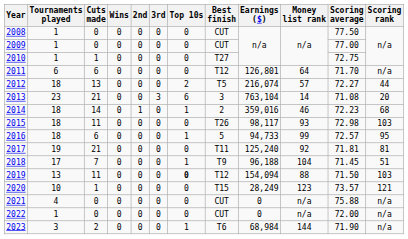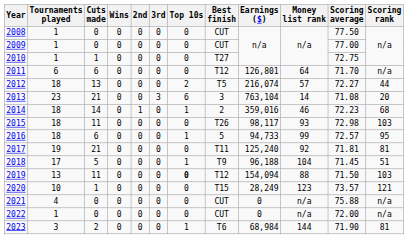 <table class="wikitable" style="text-align:center; font-size: 95%;">
 <tr>
 <th>Year</th>
 <th>Tournaments <br>played</th>
 <th>Cuts <br>made</th>
 <th>Wins</th>
 <th>2nd</th>
 <th>3rd</th>
 <th>Top 10s</th>
 <th>Best <br>finish</th>
 <th>Earnings<br>(<a href='#'>$</a>)</th>
 <th>Money <br>list rank</th>
 <th>Scoring <br>average</th>
 <th>Scoring<br>rank</th>
 </tr>
 <tr>
 <td><a href='#'>2008</a></td>
 <td>1</td>
 <td>0</td>
 <td>0</td>
 <td>0</td>
 <td>0</td>
 <td>0</td>
 <td>CUT</td>
 <td rowspan=3>n/a</td>
 <td rowspan=3>n/a</td>
 <td>77.50</td>
 <td rowspan=3>n/a</td>
 </tr>
 <tr>
 <td><a href='#'>2009</a></td>
 <td>1</td>
 <td>0</td>
 <td>0</td>
 <td>0</td>
 <td>0</td>
 <td>0</td>
 <td>CUT</td>
 <td>77.00</td>
 </tr>
 <tr>
 <td><a href='#'>2010</a></td>
 <td>1</td>
 <td>1</td>
 <td>0</td>
 <td>0</td>
 <td>0</td>
 <td>0</td>
 <td>T27</td>
 <td>72.75</td>
 </tr>
 <tr>
 <td><a href='#'>2011</a></td>
 <td>6</td>
 <td>6</td>
 <td>0</td>
 <td>0</td>
 <td>0</td>
 <td>0</td>
 <td>T12</td>
 <td align="right">126,801</td>
 <td>64</td>
 <td>71.70</td>
 <td>n/a</td>
 </tr>
 <tr>
 <td><a href='#'>2012</a></td>
 <td>18</td>
 <td>13</td>
 <td>0</td>
 <td>0</td>
 <td>0</td>
 <td>2</td>
 <td>T5</td>
 <td align="right">216,074</td>
 <td>57</td>
 <td>72.27</td>
 <td>44</td>
 </tr>
 <tr>
 <td><a href='#'>2013</a></td>
 <td>23</td>
 <td>21</td>
 <td>0</td>
 <td>0</td>
 <td>3</td>
 <td>6</td>
 <td>3</td>
 <td align="right">763,104</td>
 <td>14</td>
 <td>71.08</td>
 <td>20</td>
 </tr>
 <tr>
 <td><a href='#'>2014</a></td>
 <td>18</td>
 <td>14</td>
 <td>0</td>
 <td>1</td>
 <td>0</td>
 <td>1</td>
 <td>2</td>
 <td align="right">359,016</td>
 <td>46</td>
 <td>72.23</td>
 <td>68</td>
 </tr>
 <tr>
 <td><a href='#'>2015</a></td>
 <td>18</td>
 <td>11</td>
 <td>0</td>
 <td>0</td>
 <td>0</td>
 <td>0</td>
 <td>T26</td>
 <td align="right">98,117</td>
 <td>93</td>
 <td>72.98</td>
 <td>103</td>
 </tr>
 <tr>
 <td><a href='#'>2016</a></td>
 <td>18</td>
 <td>6</td>
 <td>0</td>
 <td>0</td>
 <td>0</td>
 <td>1</td>
 <td>5</td>
 <td align=right>94,733</td>
 <td>99</td>
 <td>72.57</td>
 <td>95</td>
 </tr>
 <tr>
 <td><a href='#'>2017</a></td>
 <td>19</td>
 <td>21</td>
 <td>0</td>
 <td>0</td>
 <td>0</td>
 <td>0</td>
 <td>T11</td>
 <td align=right>125,240</td>
 <td>92</td>
 <td>71.81</td>
 <td>81</td>
 </tr>
 <tr>
 <td><a href='#'>2018</a></td>
 <td>17</td>
-<td>7</td>
+<td>5</td>
 <td>0</td>
 <td>0</td>
 <td>0</td>
 <td>1</td>
 <td>T9</td>
 <td align=right>96,188</td>
 <td>104</td>
 <td>71.45</td>
 <td>51</td>
 </tr>
 <tr>
 <td><a href='#'>2019</a></td>
 <td>13</td>
 <td>11</td>
 <td>0</td>
 <td>0</td>
 <td>0</td>
 <td><strong>0</strong></td>
 <td>T12</td>
 <td align=right>154,094</td>
 <td>88</td>
 <td>71.50</td>
 <td>103</td>
 </tr>
 <tr>
 <td><a href='#'>2020</a></td>
 <td>10</td>
 <td>1</td>
 <td>0</td>
 <td>0</td>
 <td>0</td>
 <td>0</td>
 <td>T15</td>
 <td align=right>28,249</td>
 <td>123</td>
 <td>73.57</td>
 <td>121</td>
 </tr>
 <tr>
 <td><a href='#'>2021</a></td>
 <td>4</td>
 <td>0</td>
 <td>0</td>
 <td>0</td>
 <td>0</td>
 <td>0</td>
 <td>CUT</td>
 <td>0</td>
 <td>n/a</td>
 <td>75.88</td>
 <td>n/a</td>
 </tr>
 <tr>
 <td><a href='#'>2022</a></td>
 <td>1</td>
 <td>0</td>
 <td>0</td>
 <td>0</td>
 <td>0</td>
 <td>0</td>
 <td>CUT</td>
 <td>0</td>
 <td>n/a</td>
 <td>72.00</td>
 <td>n/a</td>
 </tr>
 <tr>
 <td><a href='#'>2023</a></td>
 <td>3</td>
 <td>2</td>
 <td>0</td>
 <td>0</td>
 <td>0</td>
 <td>1</td>
 <td>T6</td>
 <td align=right>68,984</td>
 <td>144</td>
 <td>71.90</td>
-<td>n/a</td>
+<td>81</td>
 </tr>
 </table>
